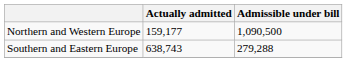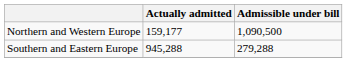 <table class="wikitable">
 <tr>
 <th></th>
 <th>Actually admitted</th>
 <th>Admissible under bill</th>
 </tr>
 <tr>
 <td>Northern and Western Europe</td>
 <td>159,177</td>
 <td>1,090,500</td>
 </tr>
 <tr>
 <td>Southern and Eastern Europe</td>
-<td>638,743</td>
+<td>945,288</td>
 <td>279,288</td>
 </tr>
 <tr>
 </tr>
 </table>
